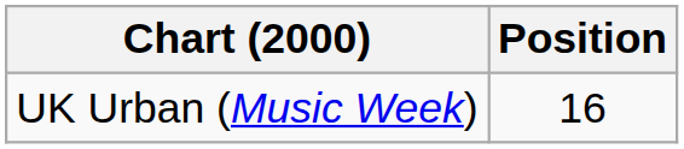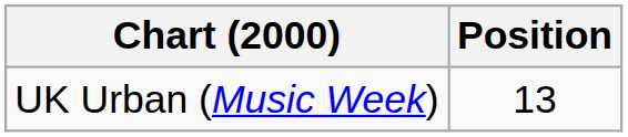 <table class="wikitable plainrowheaders" style="text-align:center">
 <tr>
 <th>Chart (2000)</th>
 <th>Position</th>
 </tr>
 <tr>
 <td>UK Urban (<em><a href='#'>Music Week</a></em>)</td>
-<td align="center">16</td>
+<td align="center">13</td>
 </tr>
 </table>
